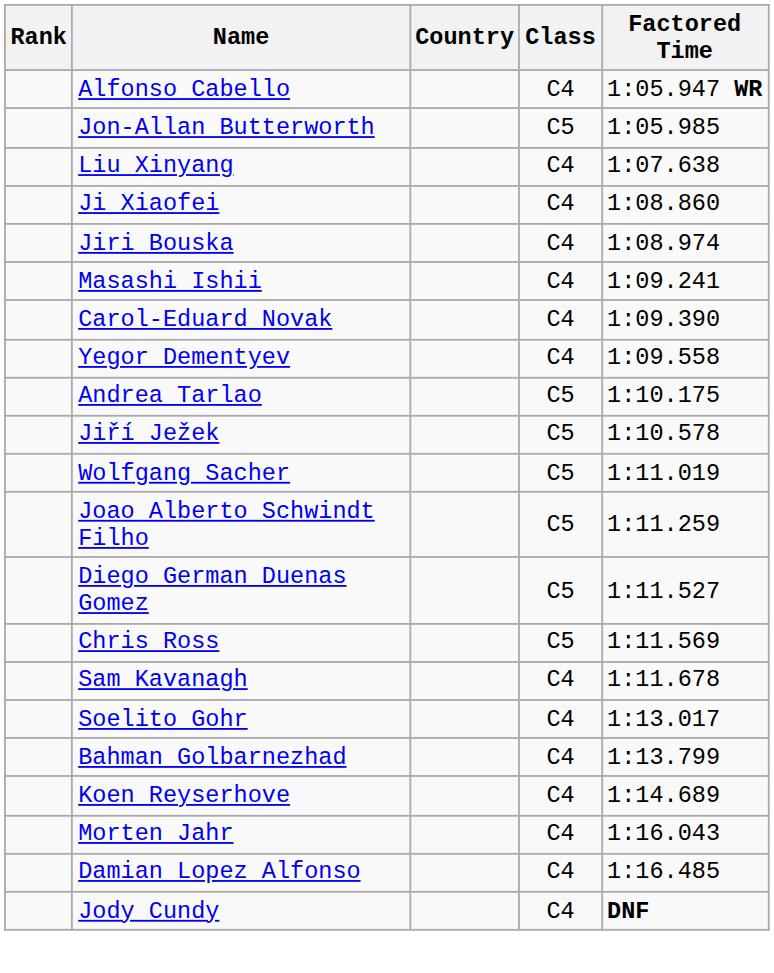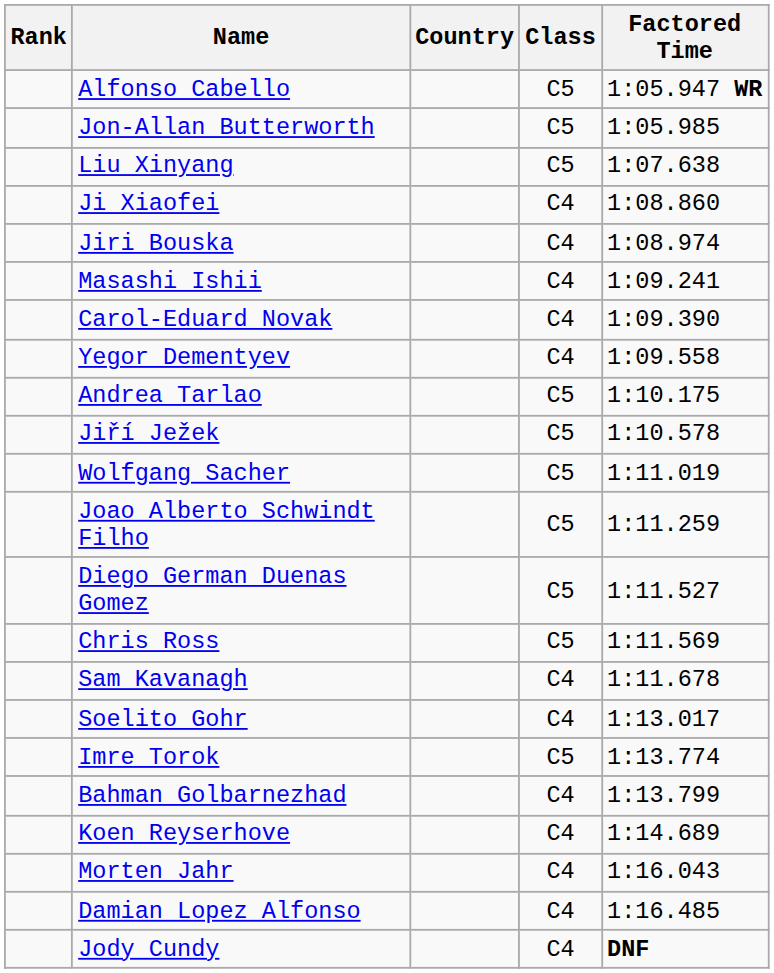 <table class="wikitable sortable">
 <tr>
 <th width=20>Rank</th>
 <th width=180>Name</th>
 <th>Country</th>
 <th>Class</th>
 <th>Factored<br>Time</th>
 </tr>
 <tr>
 <td align="center"></td>
 <td><a href='#'>Alfonso Cabello</a></td>
 <td></td>
-<td align="center">C4</td>
+<td align="center">C5</td>
 <td>1:05.947 <strong>WR </strong></td>
 </tr>
 <tr>
 <td align="center"></td>
 <td><a href='#'>Jon-Allan Butterworth</a></td>
 <td></td>
 <td align="center">C5</td>
 <td>1:05.985</td>
 </tr>
 <tr>
 <td align="center"></td>
 <td><a href='#'>Liu Xinyang</a></td>
 <td></td>
-<td align="center">C4</td>
+<td align="center">C5</td>
 <td>1:07.638</td>
 </tr>
 <tr>
 <td align="center"></td>
 <td><a href='#'>Ji Xiaofei</a></td>
 <td></td>
 <td align="center">C4</td>
 <td>1:08.860</td>
 </tr>
 <tr>
 <td align="center"></td>
 <td><a href='#'>Jiri Bouska</a></td>
 <td></td>
 <td align="center">C4</td>
 <td>1:08.974</td>
 </tr>
 <tr>
 <td align="center"></td>
 <td><a href='#'>Masashi Ishii</a></td>
 <td></td>
 <td align="center">C4</td>
 <td>1:09.241</td>
 </tr>
 <tr>
 <td align="center"></td>
 <td><a href='#'>Carol-Eduard Novak</a></td>
 <td></td>
 <td align="center">C4</td>
 <td>1:09.390</td>
 </tr>
 <tr>
 <td align="center"></td>
 <td><a href='#'>Yegor Dementyev</a></td>
 <td></td>
 <td align="center">C4</td>
 <td>1:09.558</td>
 </tr>
 <tr>
 <td align="center"></td>
 <td><a href='#'>Andrea Tarlao</a></td>
 <td></td>
 <td align="center">C5</td>
 <td>1:10.175</td>
 </tr>
 <tr>
 <td align="center"></td>
 <td><a href='#'>Jiří Ježek</a></td>
 <td></td>
 <td align="center">C5</td>
 <td>1:10.578</td>
 </tr>
 <tr>
 <td align="center"></td>
 <td><a href='#'>Wolfgang Sacher</a></td>
 <td></td>
 <td align="center">C5</td>
 <td>1:11.019</td>
 </tr>
 <tr>
 <td align="center"></td>
 <td><a href='#'>Joao Alberto Schwindt Filho</a></td>
 <td></td>
 <td align="center">C5</td>
 <td>1:11.259</td>
 </tr>
 <tr>
 <td align="center"></td>
 <td><a href='#'>Diego German Duenas Gomez</a></td>
 <td></td>
 <td align="center">C5</td>
 <td>1:11.527</td>
 </tr>
 <tr>
 <td align="center"></td>
 <td><a href='#'>Chris Ross</a></td>
 <td></td>
 <td align="center">C5</td>
 <td>1:11.569</td>
 </tr>
 <tr>
 <td align="center"></td>
 <td><a href='#'>Sam Kavanagh</a></td>
 <td></td>
 <td align="center">C4</td>
 <td>1:11.678</td>
 </tr>
 <tr>
 <td align="center"></td>
 <td><a href='#'>Soelito Gohr</a></td>
 <td></td>
 <td align="center">C4</td>
 <td>1:13.017</td>
 </tr>
 <tr>
 <td align="center"></td>
+<td><a href='#'>Imre Torok</a></td>
+<td></td>
+<td align="center">C5</td>
+<td>1:13.774</td>
+</tr>
+<tr>
+<td align="center"></td>
 <td><a href='#'>Bahman Golbarnezhad</a></td>
 <td></td>
 <td align="center">C4</td>
 <td>1:13.799</td>
 </tr>
 <tr>
 <td align="center"></td>
 <td><a href='#'>Koen Reyserhove</a></td>
 <td></td>
 <td align="center">C4</td>
 <td>1:14.689</td>
 </tr>
 <tr>
 <td align="center"></td>
 <td><a href='#'>Morten Jahr</a></td>
 <td></td>
 <td align="center">C4</td>
 <td>1:16.043</td>
 </tr>
 <tr>
 <td align="center"></td>
 <td><a href='#'>Damian Lopez Alfonso</a></td>
 <td></td>
 <td align="center">C4</td>
 <td>1:16.485</td>
 </tr>
 <tr>
 <td align="center"></td>
 <td><a href='#'>Jody Cundy</a></td>
 <td></td>
 <td align="center">C4</td>
 <td><strong>DNF</strong></td>
 </tr>
 </table>
